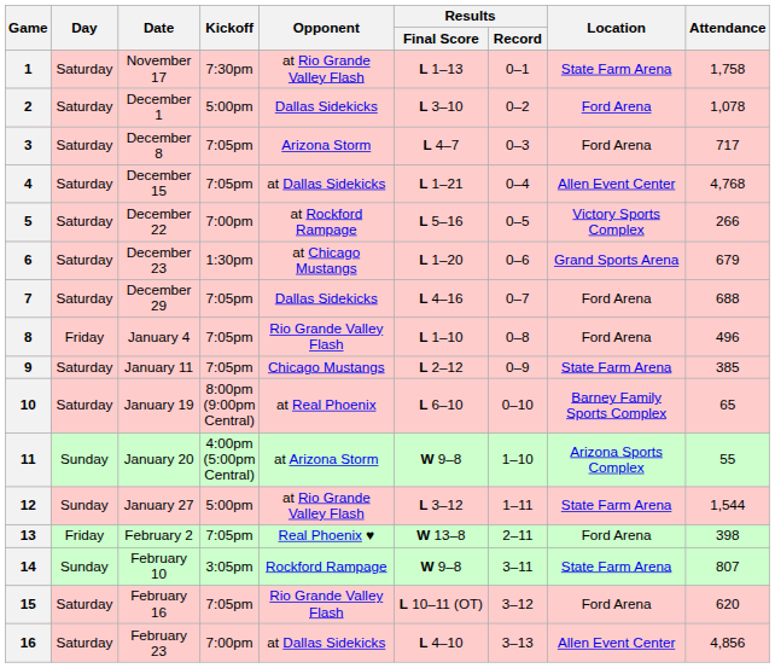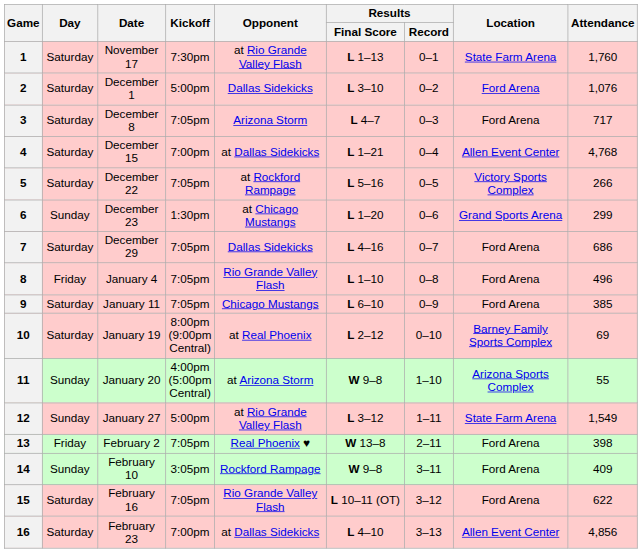 <table class="wikitable">
 <tr>
 <th rowspan="2" width="40">Game</th>
 <th rowspan="2" width="70">Day</th>
 <th rowspan="2" width="90">Date</th>
 <th rowspan="2" width="60">Kickoff</th>
 <th rowspan="2" width="170">Opponent</th>
 <th colspan="2" width="180">Results</th>
 <th rowspan="2" width="180">Location</th>
 <th rowspan="2" width="80">Attendance</th>
 </tr>
 <tr>
 <th width="120">Final Score</th>
 <th width="60">Record</th>
 </tr>
 <tr align="center" bgcolor="#FFCCCC">
 <th>1</th>
 <td>Saturday</td>
 <td>November 17</td>
 <td>7:30pm</td>
 <td>at <a href='#'>Rio Grande Valley Flash</a></td>
 <td><strong>L</strong> 1–13</td>
 <td>0–1</td>
 <td><a href='#'>State Farm Arena</a></td>
-<td>1,758</td>
+<td>1,760</td>
 </tr>
 <tr align="center" bgcolor="#FFCCCC">
 <th>2</th>
 <td>Saturday</td>
 <td>December 1</td>
 <td>5:00pm</td>
 <td><a href='#'>Dallas Sidekicks</a></td>
 <td><strong>L</strong> 3–10</td>
 <td>0–2</td>
 <td><a href='#'>Ford Arena</a></td>
-<td>1,078</td>
+<td>1,076</td>
 </tr>
 <tr align="center" bgcolor="#FFCCCC">
 <th>3</th>
 <td>Saturday</td>
 <td>December 8</td>
 <td>7:05pm</td>
 <td><a href='#'>Arizona Storm</a></td>
 <td><strong>L</strong> 4–7</td>
 <td>0–3</td>
 <td>Ford Arena</td>
 <td>717</td>
 </tr>
 <tr align="center" bgcolor="#FFCCCC">
 <th>4</th>
 <td>Saturday</td>
 <td>December 15</td>
-<td>7:05pm</td>
+<td>7:00pm</td>
 <td>at <a href='#'>Dallas Sidekicks</a></td>
 <td><strong>L</strong> 1–21</td>
 <td>0–4</td>
 <td><a href='#'>Allen Event Center</a></td>
 <td>4,768</td>
 </tr>
 <tr align="center" bgcolor="#FFCCCC">
 <th>5</th>
 <td>Saturday</td>
 <td>December 22</td>
-<td>7:00pm</td>
+<td>7:05pm</td>
 <td>at <a href='#'>Rockford Rampage</a></td>
 <td><strong>L</strong> 5–16</td>
 <td>0–5</td>
 <td><a href='#'>Victory Sports Complex</a></td>
 <td>266</td>
 </tr>
 <tr align="center" bgcolor="#FFCCCC">
 <th>6</th>
-<td>Saturday</td>
+<td>Sunday</td>
 <td>December 23</td>
 <td>1:30pm</td>
 <td>at <a href='#'>Chicago Mustangs</a></td>
 <td><strong>L</strong> 1–20</td>
 <td>0–6</td>
 <td><a href='#'>Grand Sports Arena</a></td>
-<td>679</td>
+<td>299</td>
 </tr>
 <tr align="center" bgcolor="#FFCCCC">
 <th>7</th>
 <td>Saturday</td>
 <td>December 29</td>
 <td>7:05pm</td>
 <td><a href='#'>Dallas Sidekicks</a></td>
 <td><strong>L</strong> 4–16</td>
 <td>0–7</td>
 <td>Ford Arena</td>
-<td>688</td>
+<td>686</td>
 </tr>
 <tr align="center" bgcolor="#FFCCCC">
 <th>8</th>
 <td>Friday</td>
 <td>January 4</td>
 <td>7:05pm</td>
 <td><a href='#'>Rio Grande Valley Flash</a></td>
 <td><strong>L</strong> 1–10</td>
 <td>0–8</td>
 <td>Ford Arena</td>
 <td>496</td>
 </tr>
 <tr align="center" bgcolor="#FFCCCC">
 <th>9</th>
 <td>Saturday</td>
 <td>January 11</td>
 <td>7:05pm</td>
 <td><a href='#'>Chicago Mustangs</a></td>
-<td><strong>L</strong> 2–12</td>
+<td><strong>L</strong> 6–10</td>
 <td>0–9</td>
-<td><a href='#'>State Farm Arena</a></td>
+<td>Ford Arena</td>
 <td>385</td>
 </tr>
 <tr align="center" bgcolor="#FFCCCC">
 <th>10</th>
 <td>Saturday</td>
 <td>January 19</td>
 <td>8:00pm<br>(9:00pm Central)</td>
 <td>at <a href='#'>Real Phoenix</a></td>
-<td><strong>L</strong> 6–10</td>
+<td><strong>L</strong> 2–12</td>
 <td>0–10</td>
 <td><a href='#'>Barney Family Sports Complex</a></td>
-<td>65</td>
+<td>69</td>
 </tr>
 <tr align="center" bgcolor="#CCFFCC">
 <th>11</th>
 <td>Sunday</td>
 <td>January 20</td>
 <td>4:00pm<br>(5:00pm Central)</td>
 <td>at <a href='#'>Arizona Storm</a></td>
 <td><strong>W</strong> 9–8</td>
 <td>1–10</td>
 <td><a href='#'>Arizona Sports Complex</a></td>
 <td>55</td>
 </tr>
 <tr align="center" bgcolor="#FFCCCC">
 <th>12</th>
 <td>Sunday</td>
 <td>January 27</td>
 <td>5:00pm</td>
 <td>at <a href='#'>Rio Grande Valley Flash</a></td>
 <td><strong>L</strong> 3–12</td>
 <td>1–11</td>
 <td><a href='#'>State Farm Arena</a></td>
-<td>1,544</td>
+<td>1,549</td>
 </tr>
 <tr align="center" bgcolor="#CCFFCC">
 <th>13</th>
 <td>Friday</td>
 <td>February 2</td>
 <td>7:05pm</td>
 <td><a href='#'>Real Phoenix</a> ♥</td>
 <td><strong>W</strong> 13–8</td>
 <td>2–11</td>
 <td>Ford Arena</td>
 <td>398</td>
 </tr>
 <tr align="center" bgcolor="#CCFFCC">
 <th>14</th>
 <td>Sunday</td>
 <td>February 10</td>
 <td>3:05pm</td>
 <td><a href='#'>Rockford Rampage</a></td>
 <td><strong>W</strong> 9–8</td>
 <td>3–11</td>
-<td><a href='#'>State Farm Arena</a></td>
-<td>807</td>
+<td>Ford Arena</td>
+<td>409</td>
 </tr>
 <tr align="center" bgcolor="#FFCCCC">
 <th>15</th>
 <td>Saturday</td>
 <td>February 16</td>
 <td>7:05pm</td>
 <td><a href='#'>Rio Grande Valley Flash</a></td>
 <td><strong>L</strong> 10–11 (OT)</td>
 <td>3–12</td>
 <td>Ford Arena</td>
-<td>620</td>
+<td>622</td>
 </tr>
 <tr align="center" bgcolor="#FFCCCC">
 <th>16</th>
 <td>Saturday</td>
 <td>February 23</td>
 <td>7:00pm</td>
 <td>at <a href='#'>Dallas Sidekicks</a></td>
 <td><strong>L</strong> 4–10</td>
 <td>3–13</td>
 <td><a href='#'>Allen Event Center</a></td>
 <td>4,856</td>
 </tr>
 </table>
